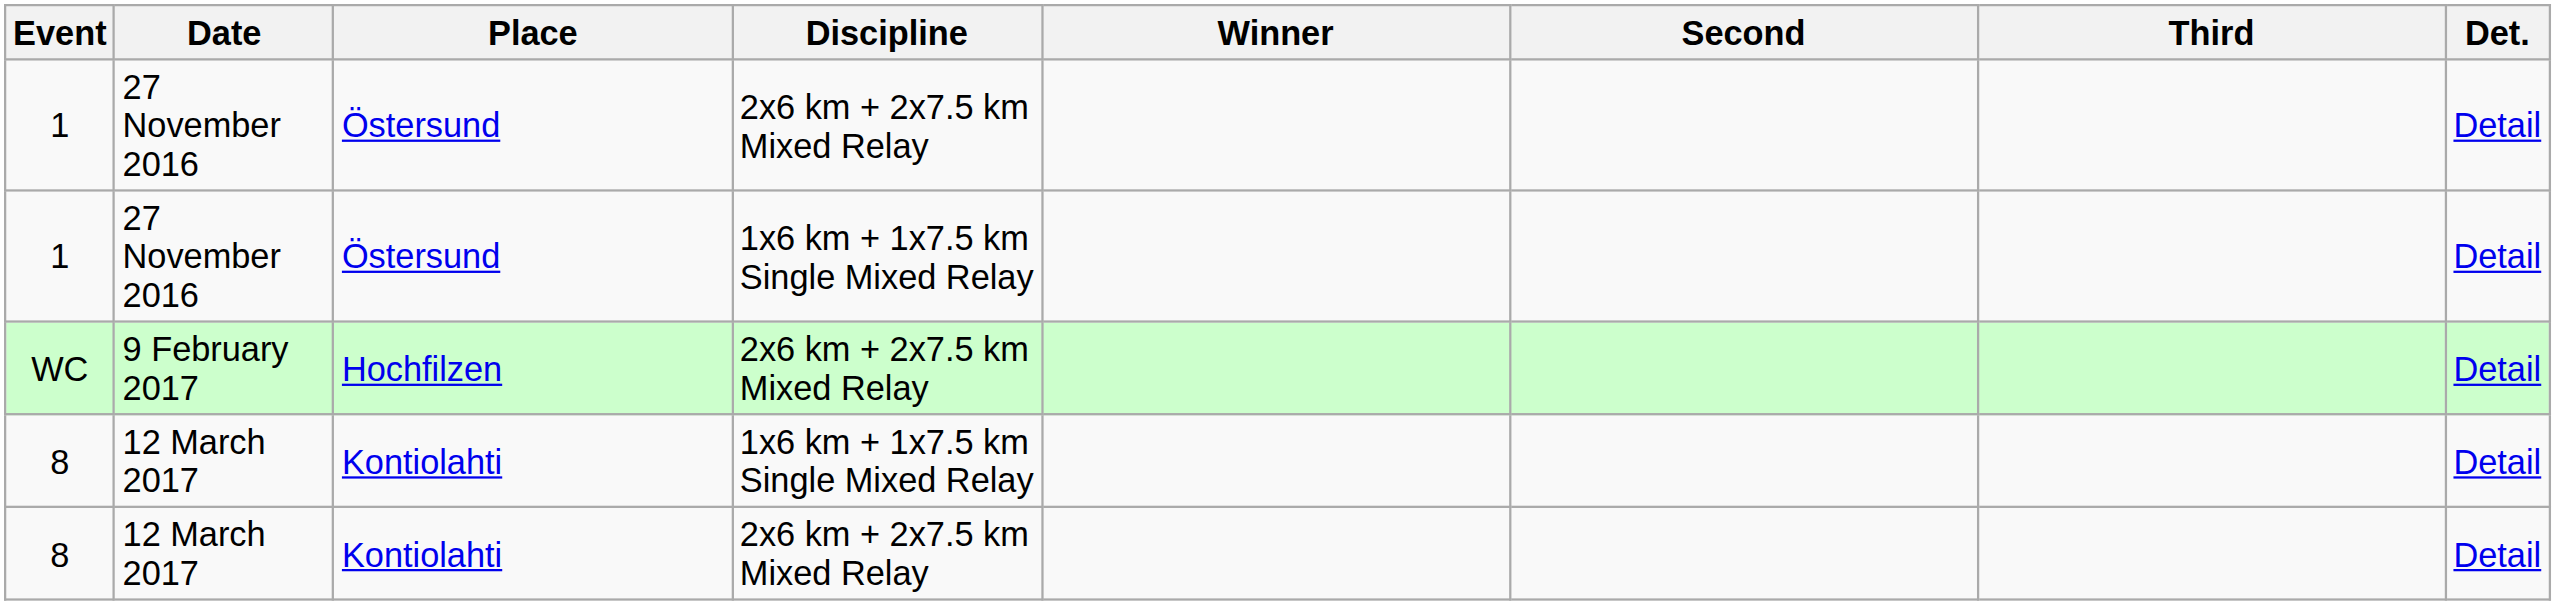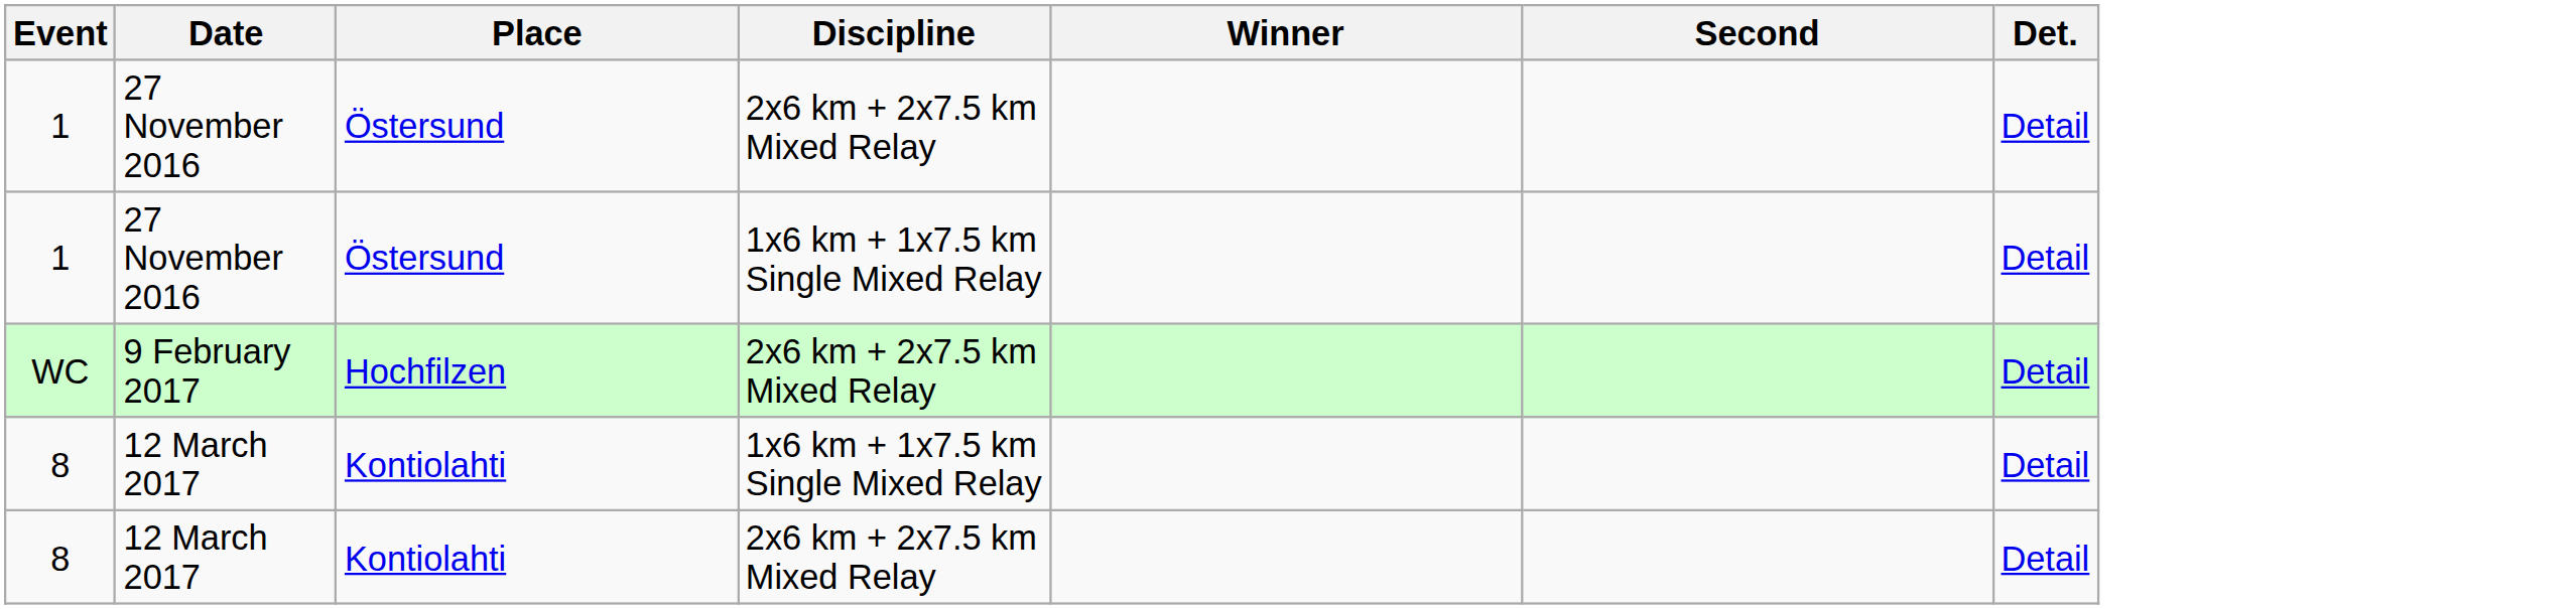 <table class="wikitable" style="font-size:95%;">
 <tr>
 <th width="30">Event</th>
 <th width="90">Date</th>
 <th width="169">Place</th>
 <th width="130">Discipline</th>
 <th width="200">Winner</th>
 <th width="200">Second</th>
-<th width="200">Third</th>
 <th width="10">Det.</th>
 </tr>
 <tr>
 <td align=center>1</td>
 <td>27 November 2016</td>
 <td> <a href='#'>Östersund</a></td>
 <td>2x6 km + 2x7.5 km <br> Mixed Relay</td>
-<td></td>
 <td></td>
 <td></td>
 <td><a href='#'>Detail</a></td>
 </tr>
 <tr>
 <td align=center>1</td>
 <td>27 November 2016</td>
 <td> <a href='#'>Östersund</a></td>
 <td>1x6 km + 1x7.5 km <br> Single Mixed Relay</td>
 <td></td>
 <td></td>
-<td></td>
 <td><a href='#'>Detail</a></td>
 </tr>
 <tr style="background:#CCFFCC">
 <td align=center>WC</td>
 <td>9 February 2017</td>
 <td> <a href='#'>Hochfilzen</a></td>
 <td>2x6 km + 2x7.5 km <br> Mixed Relay</td>
-<td></td>
 <td></td>
 <td></td>
 <td><a href='#'>Detail</a></td>
 </tr>
 <tr>
 <td align=center>8</td>
 <td>12 March 2017</td>
 <td> <a href='#'>Kontiolahti</a></td>
 <td>1x6 km + 1x7.5 km <br> Single Mixed Relay</td>
 <td></td>
 <td></td>
-<td></td>
 <td><a href='#'>Detail</a></td>
 </tr>
 <tr>
 <td align=center>8</td>
 <td>12 March 2017</td>
 <td> <a href='#'>Kontiolahti</a></td>
 <td>2x6 km + 2x7.5 km <br> Mixed Relay</td>
 <td></td>
 <td></td>
-<td></td>
 <td><a href='#'>Detail</a></td>
 </tr>
 </table>
